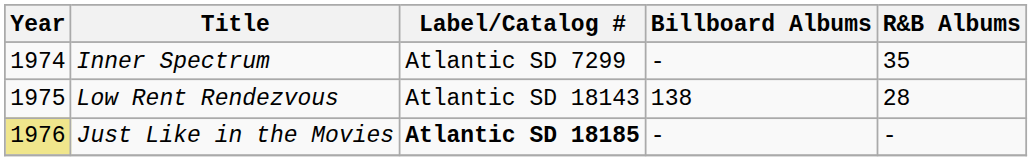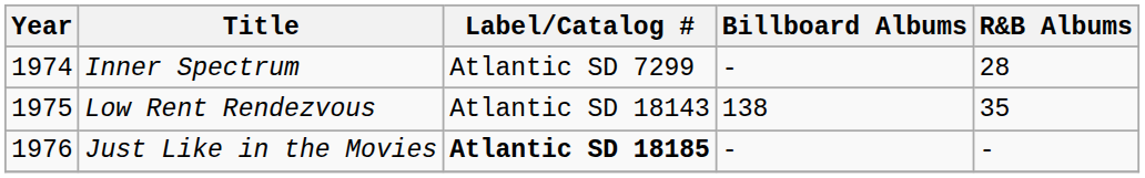 <table class=wikitable>
 <tr>
 <th>Year</th>
 <th>Title</th>
 <th>Label/Catalog #</th>
 <th>Billboard Albums</th>
 <th>R&B Albums</th>
 </tr>
 <tr>
 <td>1974</td>
 <td><em>Inner Spectrum</em></td>
 <td>Atlantic SD 7299</td>
 <td>-</td>
-<td>35</td>
+<td>28</td>
 </tr>
 <tr>
 <td>1975</td>
 <td><em>Low Rent Rendezvous</em></td>
 <td>Atlantic SD 18143</td>
 <td>138</td>
-<td>28</td>
+<td>35</td>
 </tr>
 <tr>
-<td style="background: khaki;">1976</td>
+<td>1976</td>
 <td><em>Just Like in the Movies</em></td>
 <td><strong>Atlantic SD 18185</strong></td>
 <td>-</td>
 <td>-</td>
 </tr>
 <tr>
 </tr>
 </table>
